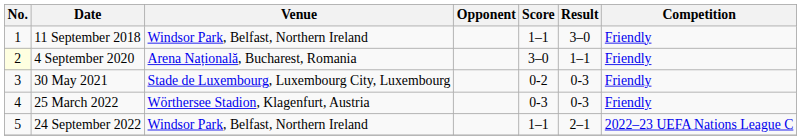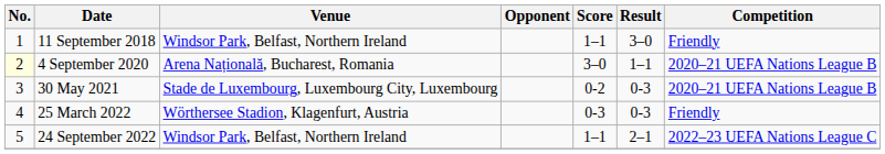 <table class="wikitable sortable">
 <tr>
 <th>No.</th>
 <th>Date</th>
 <th>Venue</th>
 <th>Opponent</th>
 <th>Score</th>
 <th>Result</th>
 <th>Competition</th>
 </tr>
 <tr>
 <td align=center>1</td>
 <td>11 September 2018</td>
 <td><a href='#'>Windsor Park</a>, Belfast, Northern Ireland</td>
 <td></td>
 <td align=center>1–1</td>
 <td align=center>3–0</td>
 <td><a href='#'>Friendly</a></td>
 </tr>
 <tr>
 <td align=center style="background: lightyellow;">2</td>
 <td>4 September 2020</td>
 <td><a href='#'>Arena Națională</a>, Bucharest, Romania</td>
 <td></td>
 <td align=center>3–0</td>
 <td align=center>1–1</td>
-<td><a href='#'>Friendly</a></td>
+<td><a href='#'>2020–21 UEFA Nations League B</a></td>
 </tr>
 <tr>
 <td align=center>3</td>
 <td>30 May 2021</td>
 <td><a href='#'>Stade de Luxembourg</a>, Luxembourg City, Luxembourg</td>
 <td></td>
 <td align=center>0-2</td>
 <td align=center>0-3</td>
-<td><a href='#'>Friendly</a></td>
+<td><a href='#'>2020–21 UEFA Nations League B</a></td>
 </tr>
 <tr>
 <td align=center>4</td>
 <td>25 March 2022</td>
 <td><a href='#'>Wörthersee Stadion</a>, Klagenfurt, Austria</td>
 <td></td>
 <td align=center>0-3</td>
 <td align=center>0-3</td>
 <td><a href='#'>Friendly</a></td>
 </tr>
 <tr>
 <td align=center>5</td>
 <td>24 September 2022</td>
 <td><a href='#'>Windsor Park</a>, Belfast, Northern Ireland</td>
 <td></td>
 <td align=center>1–1</td>
 <td align=center>2–1</td>
 <td><a href='#'>2022–23 UEFA Nations League C</a></td>
 </tr>
 <tr>
 </tr>
 </table>
